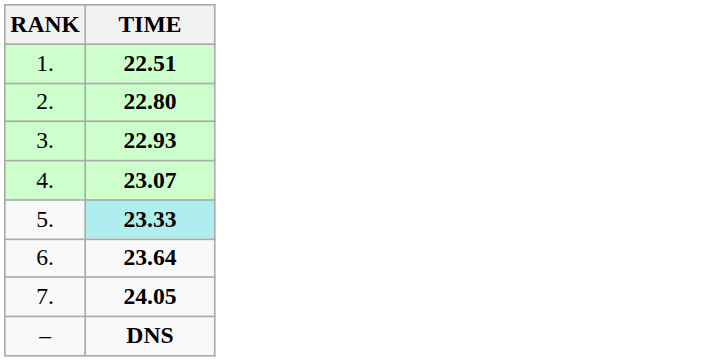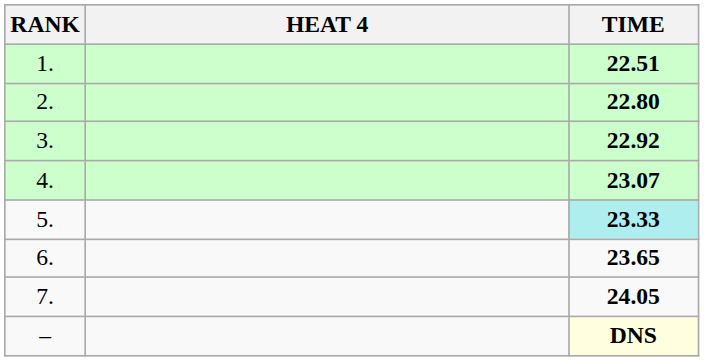 <table class="wikitable" style="border-collapse: collapse; font-size: 90%;">
 <tr>
 <th>RANK</th>
+<th style="width: 20em">HEAT 4</th>
 <th style="width: 5em">TIME</th>
 </tr>
 <tr style="background:#ccffcc;">
 <td align="center">1.</td>
+<td></td>
 <td align="center"><strong>22.51</strong></td>
 </tr>
 <tr style="background:#ccffcc;">
 <td align="center">2.</td>
+<td></td>
 <td align="center"><strong>22.80</strong></td>
 </tr>
 <tr style="background:#ccffcc;">
 <td align="center">3.</td>
-<td align="center"><strong>22.93</strong></td>
+<td></td>
+<td align="center"><strong>22.92</strong></td>
 </tr>
 <tr style="background:#ccffcc;">
 <td align="center">4.</td>
+<td></td>
 <td align="center"><strong>23.07</strong></td>
 </tr>
 <tr>
 <td align="center">5.</td>
+<td></td>
 <td align="center" style="background: paleturquoise;"><strong>23.33</strong></td>
 </tr>
 <tr>
 <td align="center">6.</td>
-<td align="center"><strong>23.64</strong></td>
+<td></td>
+<td align="center"><strong>23.65</strong></td>
 </tr>
 <tr>
 <td align="center">7.</td>
+<td></td>
 <td align="center"><strong>24.05</strong></td>
 </tr>
 <tr>
 <td align="center">–</td>
-<td align="center"><strong>DNS</strong></td>
+<td></td>
+<td align="center" style="background: lightyellow;"><strong>DNS</strong></td>
 </tr>
 </table>
